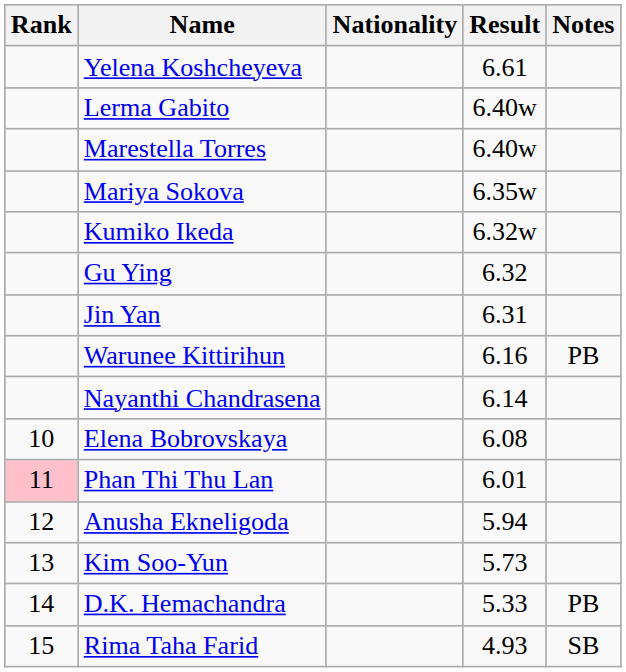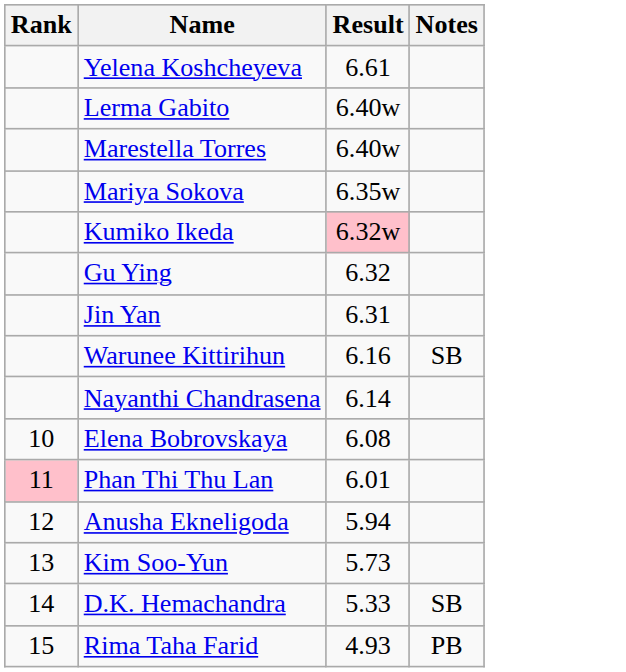 <table class="wikitable sortable" style="text-align:center">
 <tr>
 <th>Rank</th>
 <th>Name</th>
-<th>Nationality</th>
 <th>Result</th>
 <th>Notes</th>
 </tr>
 <tr>
 <td></td>
 <td align=left><a href='#'>Yelena Koshcheyeva</a></td>
-<td align=left></td>
 <td>6.61</td>
 <td></td>
 </tr>
 <tr>
 <td></td>
 <td align=left><a href='#'>Lerma Gabito</a></td>
-<td align=left></td>
 <td>6.40w</td>
 <td></td>
 </tr>
 <tr>
 <td></td>
 <td align=left><a href='#'>Marestella Torres</a></td>
-<td align=left></td>
 <td>6.40w</td>
 <td></td>
 </tr>
 <tr>
 <td></td>
 <td align=left><a href='#'>Mariya Sokova</a></td>
-<td align=left></td>
 <td>6.35w</td>
 <td></td>
 </tr>
 <tr>
 <td></td>
 <td align=left><a href='#'>Kumiko Ikeda</a></td>
-<td align=left></td>
-<td>6.32w</td>
+<td style="background: pink;">6.32w</td>
 <td></td>
 </tr>
 <tr>
 <td></td>
 <td align=left><a href='#'>Gu Ying</a></td>
-<td align=left></td>
 <td>6.32</td>
 <td></td>
 </tr>
 <tr>
 <td></td>
 <td align=left><a href='#'>Jin Yan</a></td>
-<td align=left></td>
 <td>6.31</td>
 <td></td>
 </tr>
 <tr>
 <td></td>
 <td align=left><a href='#'>Warunee Kittirihun</a></td>
-<td align=left></td>
 <td>6.16</td>
-<td>PB</td>
+<td>SB</td>
 </tr>
 <tr>
 <td></td>
 <td align=left><a href='#'>Nayanthi Chandrasena</a></td>
-<td align=left></td>
 <td>6.14</td>
 <td></td>
 </tr>
 <tr>
 <td>10</td>
 <td align=left><a href='#'>Elena Bobrovskaya</a></td>
-<td align=left></td>
 <td>6.08</td>
 <td></td>
 </tr>
 <tr>
 <td style="background: pink;">11</td>
 <td align=left><a href='#'>Phan Thi Thu Lan</a></td>
-<td align=left></td>
 <td>6.01</td>
 <td></td>
 </tr>
 <tr>
 <td>12</td>
 <td align=left><a href='#'>Anusha Ekneligoda</a></td>
-<td align=left></td>
 <td>5.94</td>
 <td></td>
 </tr>
 <tr>
 <td>13</td>
 <td align=left><a href='#'>Kim Soo-Yun</a></td>
-<td align=left></td>
 <td>5.73</td>
 <td></td>
 </tr>
 <tr>
 <td>14</td>
 <td align=left><a href='#'>D.K. Hemachandra</a></td>
-<td align=left></td>
 <td>5.33</td>
-<td>PB</td>
+<td>SB</td>
 </tr>
 <tr>
 <td>15</td>
 <td align=left><a href='#'>Rima Taha Farid</a></td>
-<td align=left></td>
 <td>4.93</td>
-<td>SB</td>
+<td>PB</td>
 </tr>
 </table>
